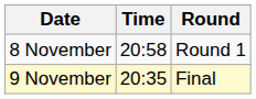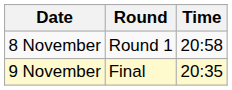 <table class="wikitable">
 <tr>
 <th>Date</th>
+<th>Round</th>
 <th>Time</th>
-<th>Round</th>
 </tr>
 <tr>
 <td>8 November</td>
+<td>Round 1</td>
 <td>20:58</td>
-<td>Round 1</td>
 </tr>
 <tr bgcolor="lemonchiffon">
 <td>9 November</td>
+<td>Final</td>
 <td>20:35</td>
-<td>Final</td>
 </tr>
 </table>
